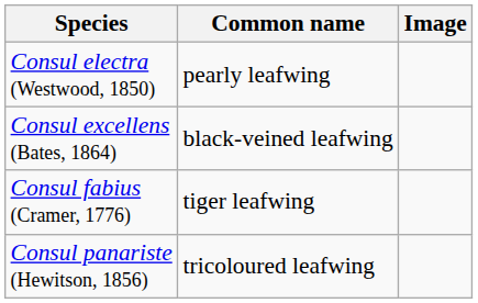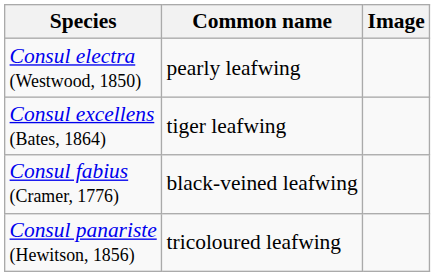 <table class="wikitable">
 <tr>
 <th>Species</th>
 <th>Common name</th>
 <th>Image</th>
 </tr>
 <tr>
 <td><em><a href='#'>Consul electra</a></em><br><small>(Westwood, 1850)</small></td>
 <td>pearly leafwing</td>
 <td></td>
 </tr>
 <tr>
 <td><em><a href='#'>Consul excellens</a></em><br><small>(Bates, 1864)</small></td>
-<td>black-veined leafwing</td>
+<td>tiger leafwing</td>
 <td></td>
 </tr>
 <tr>
 <td><em><a href='#'>Consul fabius</a></em><br><small>(Cramer, 1776)</small></td>
-<td>tiger leafwing</td>
+<td>black-veined leafwing</td>
 <td></td>
 </tr>
 <tr>
 <td><em><a href='#'>Consul panariste</a></em><br><small>(Hewitson, 1856)</small></td>
 <td>tricoloured leafwing</td>
 <td></td>
 </tr>
 </table>
